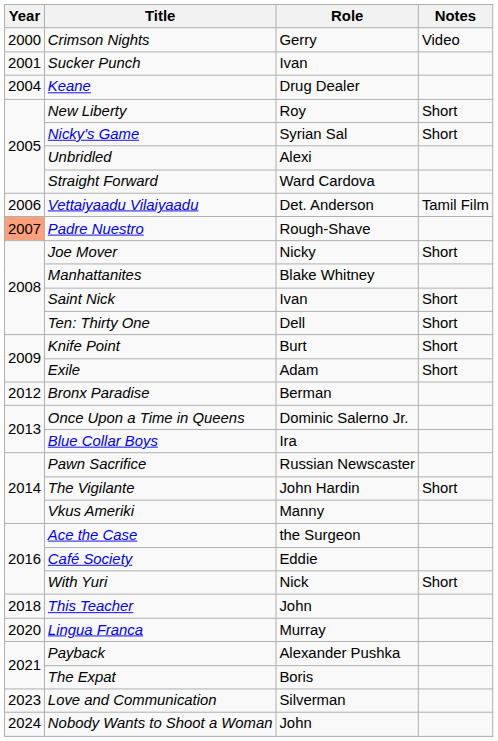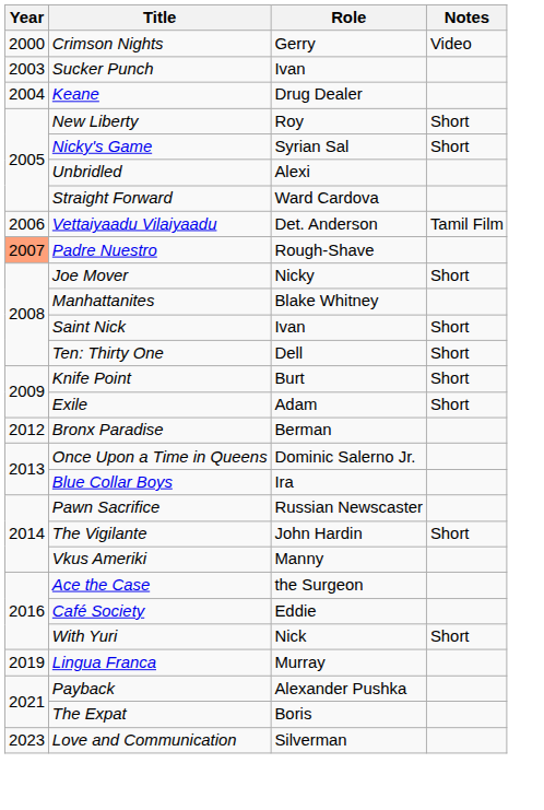 <table class="wikitable sortable">
 <tr>
 <th>Year</th>
 <th>Title</th>
 <th>Role</th>
 <th>Notes</th>
 </tr>
 <tr>
 <td>2000</td>
 <td><em>Crimson Nights</em></td>
 <td>Gerry</td>
 <td>Video</td>
 </tr>
 <tr>
-<td>2001</td>
+<td>2003</td>
 <td><em>Sucker Punch</em></td>
 <td>Ivan</td>
 <td></td>
 </tr>
 <tr>
 <td>2004</td>
 <td><em><a href='#'>Keane</a></em></td>
 <td>Drug Dealer</td>
 <td></td>
 </tr>
 <tr>
 <td rowspan="4">2005</td>
 <td><em>New Liberty</em></td>
 <td>Roy</td>
 <td>Short</td>
 </tr>
 <tr>
 <td><em><a href='#'>Nicky's Game</a></em></td>
 <td>Syrian Sal</td>
 <td>Short</td>
 </tr>
 <tr>
 <td><em>Unbridled</em></td>
 <td>Alexi</td>
 <td></td>
 </tr>
 <tr>
 <td><em>Straight Forward</em></td>
 <td>Ward Cardova</td>
 <td></td>
 </tr>
 <tr>
 <td>2006</td>
 <td><em><a href='#'>Vettaiyaadu Vilaiyaadu</a></em></td>
 <td>Det. Anderson</td>
 <td>Tamil Film</td>
 </tr>
 <tr>
 <td style="background: lightsalmon;">2007</td>
 <td><em><a href='#'>Padre Nuestro</a></em></td>
 <td>Rough-Shave</td>
 <td></td>
 </tr>
 <tr>
 <td rowspan="4">2008</td>
 <td><em>Joe Mover</em></td>
 <td>Nicky</td>
 <td>Short</td>
 </tr>
 <tr>
 <td><em>Manhattanites</em></td>
 <td>Blake Whitney</td>
 <td></td>
 </tr>
 <tr>
 <td><em>Saint Nick</em></td>
 <td>Ivan</td>
 <td>Short</td>
 </tr>
 <tr>
 <td><em>Ten: Thirty One</em></td>
 <td>Dell</td>
 <td>Short</td>
 </tr>
 <tr>
 <td rowspan="2">2009</td>
 <td><em>Knife Point</em></td>
 <td>Burt</td>
 <td>Short</td>
 </tr>
 <tr>
 <td><em>Exile</em></td>
 <td>Adam</td>
 <td>Short</td>
 </tr>
 <tr>
 <td>2012</td>
 <td><em>Bronx Paradise</em></td>
 <td>Berman</td>
 <td></td>
 </tr>
 <tr>
 <td rowspan="2">2013</td>
 <td><em>Once Upon a Time in Queens</em></td>
 <td>Dominic Salerno Jr.</td>
 <td></td>
 </tr>
 <tr>
 <td><em><a href='#'>Blue Collar Boys</a></em></td>
 <td>Ira</td>
 <td></td>
 </tr>
 <tr>
 <td rowspan="3">2014</td>
 <td><em>Pawn Sacrifice</em></td>
 <td>Russian Newscaster</td>
 <td></td>
 </tr>
 <tr>
 <td><em>The Vigilante</em></td>
 <td>John Hardin</td>
 <td>Short</td>
 </tr>
 <tr>
 <td><em>Vkus Ameriki</em></td>
 <td>Manny</td>
 <td></td>
 </tr>
 <tr>
 <td rowspan="3">2016</td>
 <td><em><a href='#'>Ace the Case</a></em></td>
 <td>the Surgeon</td>
 <td></td>
 </tr>
 <tr>
 <td><em><a href='#'>Café Society</a></em></td>
 <td>Eddie</td>
 <td></td>
 </tr>
 <tr>
 <td><em>With Yuri</em></td>
 <td>Nick</td>
 <td>Short</td>
 </tr>
 <tr>
-<td>2018</td>
-<td><em><a href='#'>This Teacher</a></em></td>
-<td>John</td>
-<td></td>
-</tr>
-<tr>
-<td>2020</td>
+<td>2019</td>
 <td><em><a href='#'>Lingua Franca</a></em></td>
 <td>Murray</td>
 <td></td>
 </tr>
 <tr>
 <td rowspan="2">2021</td>
 <td><em>Payback</em></td>
 <td>Alexander Pushka</td>
 <td></td>
 </tr>
 <tr>
 <td><em>The Expat</em></td>
 <td>Boris</td>
 <td></td>
 </tr>
 <tr>
 <td>2023</td>
 <td><em>Love and Communication</em></td>
 <td>Silverman</td>
 <td></td>
 </tr>
-<tr>
-<td>2024</td>
-<td><em>Nobody Wants to Shoot a Woman</em></td>
-<td>John</td>
-<td></td>
-</tr>
 </table>
